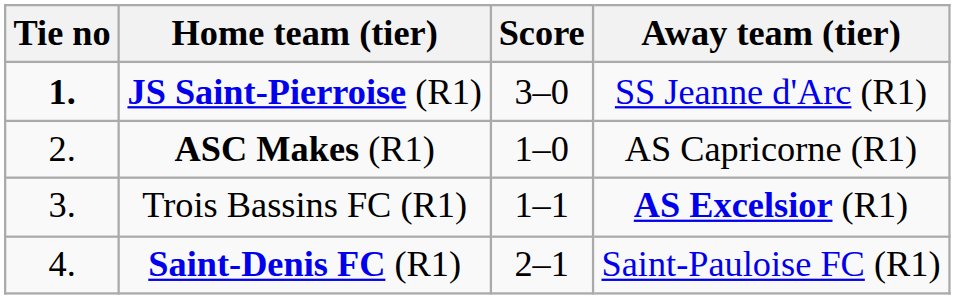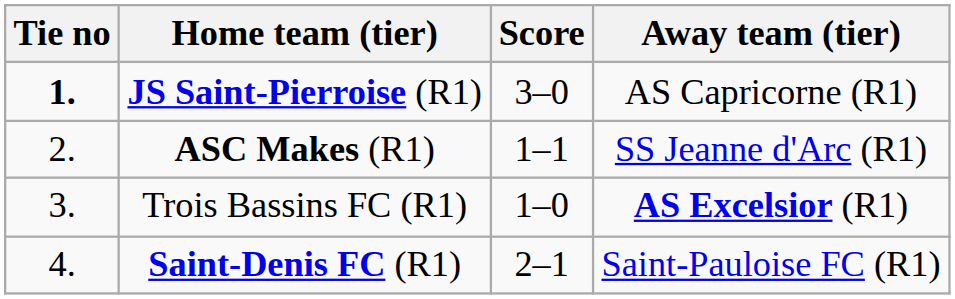 <table class="wikitable" style="text-align: center">
 <tr>
 <th>Tie no</th>
 <th>Home team (tier)</th>
 <th>Score</th>
 <th>Away team (tier)</th>
 </tr>
 <tr>
 <td><strong>1.</strong></td>
 <td> <strong><a href='#'>JS Saint-Pierroise</a></strong> (R1)</td>
 <td>3–0</td>
-<td><a href='#'>SS Jeanne d'Arc</a> (R1) </td>
+<td>AS Capricorne (R1) </td>
 </tr>
 <tr>
 <td>2.</td>
 <td> <strong>ASC Makes</strong> (R1)</td>
-<td>1–0</td>
-<td>AS Capricorne (R1) </td>
+<td>1–1 </td>
+<td><a href='#'>SS Jeanne d'Arc</a> (R1) </td>
 </tr>
 <tr>
 <td>3.</td>
 <td> Trois Bassins FC (R1)</td>
-<td>1–1 </td>
+<td>1–0</td>
 <td><strong><a href='#'>AS Excelsior</a></strong> (R1) </td>
 </tr>
 <tr>
 <td>4.</td>
 <td> <strong><a href='#'>Saint-Denis FC</a></strong> (R1)</td>
 <td>2–1</td>
 <td><a href='#'>Saint-Pauloise FC</a> (R1) </td>
 </tr>
 </table>
